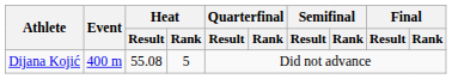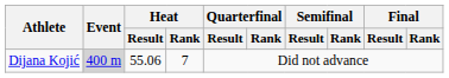 <table class="wikitable" style="font-size:90%">
 <tr>
 <th rowspan="2">Athlete</th>
 <th rowspan="2">Event</th>
 <th colspan="2">Heat</th>
 <th colspan="2">Quarterfinal</th>
 <th colspan="2">Semifinal</th>
 <th colspan="2">Final</th>
 </tr>
 <tr style="font-size:95%">
 <th>Result</th>
 <th>Rank</th>
 <th>Result</th>
 <th>Rank</th>
 <th>Result</th>
 <th>Rank</th>
 <th>Result</th>
 <th>Rank</th>
 </tr>
 <tr align=center>
 <td align=left><a href='#'>Dijana Kojić</a></td>
-<td align=left><a href='#'>400 m</a></td>
-<td>55.08</td>
-<td>5</td>
+<td align=left style="background: lightgrey;"><a href='#'>400 m</a></td>
+<td>55.06</td>
+<td>7</td>
 <td COLSPAN=6>Did not advance</td>
 </tr>
 </table>
